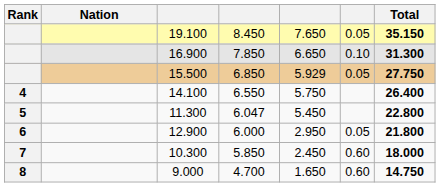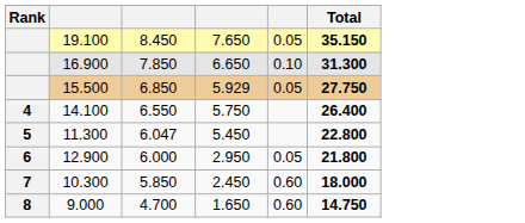 <table class="wikitable sortable" style="text-align:center; font-size:85%">
 <tr>
 <th scope="col" style="width:25px;">Rank</th>
-<th scope="col" style="width:120px;">Nation</th>
 <th scope="col" style="width:60px;"></th>
 <th scope="col" style="width:60px;"></th>
 <th scope="col" style="width:60px;"></th>
 <th scope="col" style="width:30px;"></th>
 <th scope="col" style="width:60px;">Total</th>
 </tr>
 <tr bgcolor="fffcaf">
 <th scope="row"></th>
-<td align="left"></td>
 <td>19.100</td>
 <td>8.450</td>
 <td>7.650</td>
 <td>0.05</td>
 <td><strong>35.150</strong></td>
 </tr>
 <tr bgcolor="e5e5e5">
 <th scope="row"></th>
-<td align="left"></td>
 <td>16.900</td>
 <td>7.850</td>
 <td>6.650</td>
 <td>0.10</td>
 <td><strong>31.300</strong></td>
 </tr>
 <tr bgcolor="eecc99">
 <th scope="row"></th>
-<td align="left"></td>
 <td>15.500</td>
 <td>6.850</td>
 <td>5.929</td>
 <td>0.05</td>
 <td><strong>27.750</strong></td>
 </tr>
 <tr>
 <th scope="row">4</th>
-<td align="left"></td>
 <td>14.100</td>
 <td>6.550</td>
 <td>5.750</td>
 <td></td>
 <td><strong>26.400</strong></td>
 </tr>
 <tr>
 <th scope="row">5</th>
-<td align="left"></td>
 <td>11.300</td>
 <td>6.047</td>
 <td>5.450</td>
 <td></td>
 <td><strong>22.800</strong></td>
 </tr>
 <tr>
 <th scope="row">6</th>
-<td align="left"></td>
 <td>12.900</td>
 <td>6.000</td>
 <td>2.950</td>
 <td>0.05</td>
 <td><strong>21.800</strong></td>
 </tr>
 <tr>
 <th scope="row">7</th>
-<td align="left"></td>
 <td>10.300</td>
 <td>5.850</td>
 <td>2.450</td>
 <td>0.60</td>
 <td><strong>18.000</strong></td>
 </tr>
 <tr>
 <th scope="row">8</th>
-<td align="left"></td>
 <td>9.000</td>
 <td>4.700</td>
 <td>1.650</td>
 <td>0.60</td>
 <td><strong>14.750</strong></td>
 </tr>
 </table>
